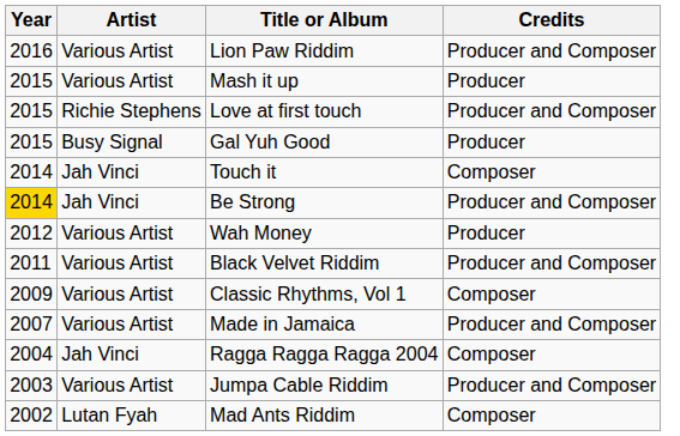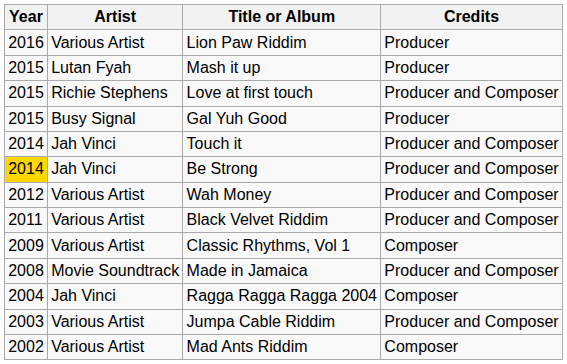 <table class="wikitable">
 <tr>
 <th>Year</th>
 <th>Artist</th>
 <th>Title or Album</th>
 <th>Credits</th>
 </tr>
 <tr>
 <td>2016</td>
 <td>Various Artist</td>
 <td>Lion Paw Riddim</td>
-<td>Producer and Composer</td>
+<td>Producer</td>
 </tr>
 <tr>
 <td>2015</td>
-<td>Various Artist</td>
+<td>Lutan Fyah</td>
 <td>Mash it up</td>
 <td>Producer</td>
 </tr>
 <tr>
 <td>2015</td>
 <td>Richie Stephens</td>
 <td>Love at first touch</td>
 <td>Producer and Composer</td>
 </tr>
 <tr>
 <td>2015</td>
 <td>Busy Signal</td>
 <td>Gal Yuh Good</td>
 <td>Producer</td>
 </tr>
 <tr>
 <td>2014</td>
 <td>Jah Vinci</td>
 <td>Touch it</td>
-<td>Composer</td>
+<td>Producer and Composer</td>
 </tr>
 <tr>
 <td style="background: gold;">2014</td>
 <td>Jah Vinci</td>
 <td>Be Strong</td>
 <td>Producer and Composer</td>
 </tr>
 <tr>
 <td>2012</td>
 <td>Various Artist</td>
 <td>Wah Money</td>
-<td>Producer</td>
+<td>Producer and Composer</td>
 </tr>
 <tr>
 <td>2011</td>
 <td>Various Artist</td>
 <td>Black Velvet Riddim</td>
 <td>Producer and Composer</td>
 </tr>
 <tr>
 <td>2009</td>
 <td>Various Artist</td>
 <td>Classic Rhythms, Vol 1</td>
 <td>Composer</td>
 </tr>
 <tr>
-<td>2007</td>
-<td>Various Artist</td>
+<td>2008</td>
+<td>Movie Soundtrack</td>
 <td>Made in Jamaica</td>
 <td>Producer and Composer</td>
 </tr>
 <tr>
 <td>2004</td>
 <td>Jah Vinci</td>
 <td>Ragga Ragga Ragga 2004</td>
 <td>Composer</td>
 </tr>
 <tr>
 <td>2003</td>
 <td>Various Artist</td>
 <td>Jumpa Cable Riddim</td>
 <td>Producer and Composer</td>
 </tr>
 <tr>
 <td>2002</td>
-<td>Lutan Fyah</td>
+<td>Various Artist</td>
 <td>Mad Ants Riddim</td>
 <td>Composer</td>
 </tr>
 </table>
